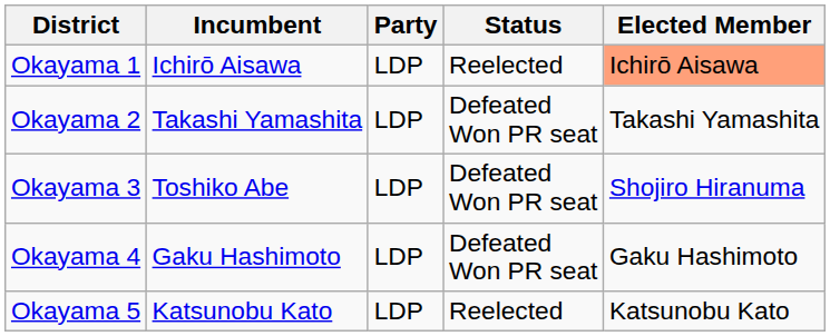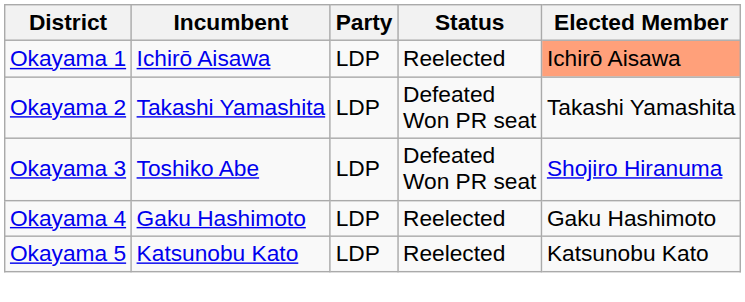 <table class="wikitable">
 <tr>
 <th>District</th>
 <th>Incumbent</th>
 <th>Party</th>
 <th>Status</th>
 <th>Elected Member</th>
 </tr>
 <tr>
 <td><a href='#'>Okayama 1</a></td>
 <td><a href='#'>Ichirō Aisawa</a></td>
 <td>LDP</td>
 <td>Reelected</td>
 <td style="background: lightsalmon;">Ichirō Aisawa</td>
 </tr>
 <tr>
 <td><a href='#'>Okayama 2</a></td>
 <td><a href='#'>Takashi Yamashita</a></td>
 <td>LDP</td>
 <td>Defeated<br>Won PR seat</td>
 <td>Takashi Yamashita</td>
 </tr>
 <tr>
 <td><a href='#'>Okayama 3</a></td>
 <td><a href='#'>Toshiko Abe</a></td>
 <td>LDP</td>
 <td>Defeated<br>Won PR seat</td>
 <td><a href='#'>Shojiro Hiranuma</a></td>
 </tr>
 <tr>
 <td><a href='#'>Okayama 4</a></td>
 <td><a href='#'>Gaku Hashimoto</a></td>
 <td>LDP</td>
-<td>Defeated<br>Won PR seat</td>
+<td>Reelected</td>
 <td>Gaku Hashimoto</td>
 </tr>
 <tr>
 <td><a href='#'>Okayama 5</a></td>
 <td><a href='#'>Katsunobu Kato</a></td>
 <td>LDP</td>
 <td>Reelected</td>
 <td>Katsunobu Kato</td>
 </tr>
 </table>
